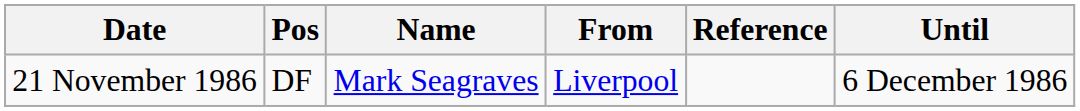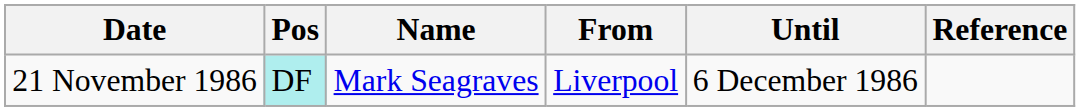 <table class="wikitable">
 <tr>
 <th>Date</th>
 <th>Pos</th>
 <th>Name</th>
 <th>From</th>
+<th>Until</th>
 <th>Reference</th>
-<th>Until</th>
 </tr>
 <tr>
 <td>21 November 1986</td>
-<td>DF</td>
+<td style="background: paleturquoise;">DF</td>
 <td><a href='#'>Mark Seagraves</a></td>
 <td><a href='#'>Liverpool</a></td>
+<td>6 December 1986</td>
 <td></td>
-<td>6 December 1986</td>
 </tr>
 </table>
